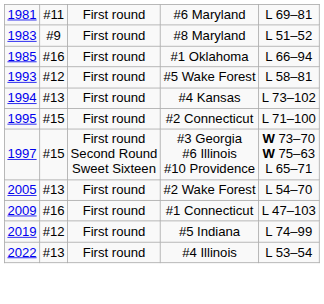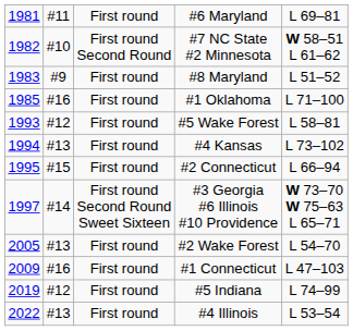 <table class="wikitable">
 <tr align="center">
 <td><a href='#'>1981</a></td>
 <td>#11</td>
 <td>First round</td>
 <td>#6 Maryland</td>
 <td>L 69–81</td>
+</tr>
+<tr align="center">
+<td><a href='#'>1982</a></td>
+<td>#10</td>
+<td>First round<br>Second Round</td>
+<td>#7 NC State<br>#2 Minnesota</td>
+<td><strong>W</strong> 58–51<br>L 61–62</td>
 </tr>
 <tr align="center">
 <td><a href='#'>1983</a></td>
 <td>#9</td>
 <td>First round</td>
 <td>#8 Maryland</td>
 <td>L 51–52</td>
 </tr>
 <tr align="center">
 <td><a href='#'>1985</a></td>
 <td>#16</td>
 <td>First round</td>
 <td>#1 Oklahoma</td>
-<td>L 66–94</td>
+<td>L 71–100</td>
 </tr>
 <tr align="center">
 <td><a href='#'>1993</a></td>
 <td>#12</td>
 <td>First round</td>
 <td>#5 Wake Forest</td>
 <td>L 58–81</td>
 </tr>
 <tr align="center">
 <td><a href='#'>1994</a></td>
 <td>#13</td>
 <td>First round</td>
 <td>#4 Kansas</td>
 <td>L 73–102</td>
 </tr>
 <tr align="center">
 <td><a href='#'>1995</a></td>
 <td>#15</td>
 <td>First round</td>
 <td>#2 Connecticut</td>
-<td>L 71–100</td>
+<td>L 66–94</td>
 </tr>
 <tr align="center">
 <td><a href='#'>1997</a></td>
-<td>#15</td>
+<td>#14</td>
 <td>First round<br>Second Round<br>Sweet Sixteen</td>
 <td>#3 Georgia<br>#6 Illinois<br>#10 Providence</td>
 <td><strong>W</strong> 73–70<br><strong>W</strong> 75–63<br>L 65–71</td>
 </tr>
 <tr align="center">
 <td><a href='#'>2005</a></td>
 <td>#13</td>
 <td>First round</td>
 <td>#2 Wake Forest</td>
 <td>L 54–70</td>
 </tr>
 <tr align="center">
 <td><a href='#'>2009</a></td>
 <td>#16</td>
 <td>First round</td>
 <td>#1 Connecticut</td>
 <td>L 47–103</td>
 </tr>
 <tr align="center">
 <td><a href='#'>2019</a></td>
 <td>#12</td>
 <td>First round</td>
 <td>#5 Indiana</td>
 <td>L 74–99</td>
 </tr>
 <tr align="center">
 <td><a href='#'>2022</a></td>
 <td>#13</td>
 <td>First round</td>
 <td>#4 Illinois</td>
 <td>L 53–54</td>
 </tr>
 </table>
